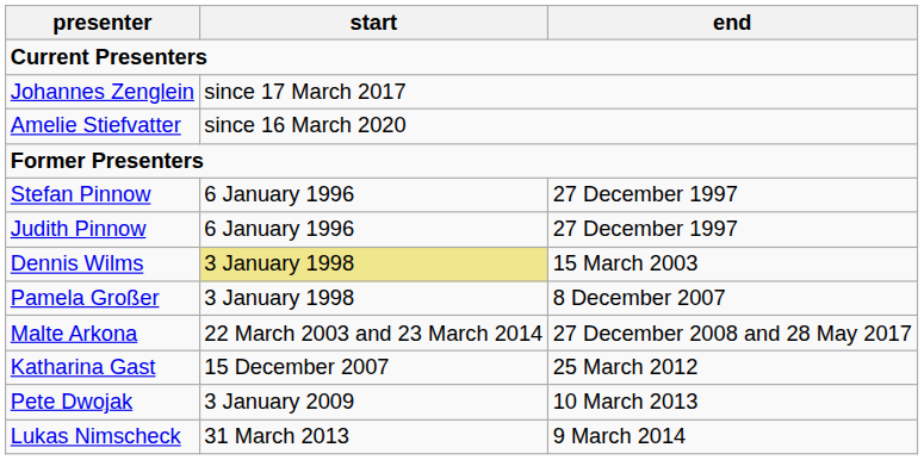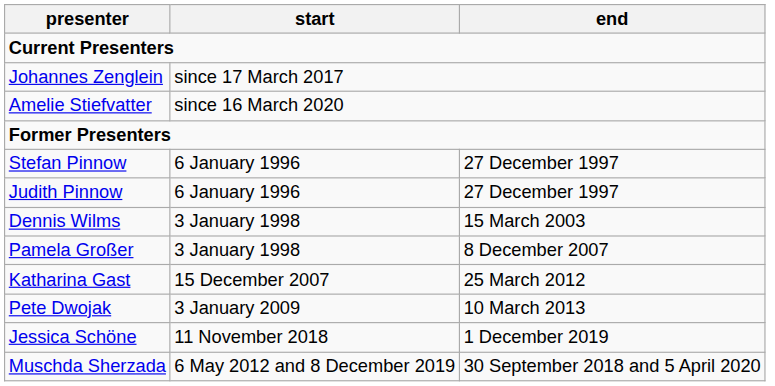 <table class="wikitable">
 <tr>
 <th>presenter</th>
 <th>start</th>
 <th>end</th>
 </tr>
 <tr>
 <td colspan="3"><strong>Current Presenters</strong></td>
 </tr>
 <tr>
 <td><a href='#'>Johannes Zenglein</a></td>
 <td colspan="2">since 17 March 2017</td>
 </tr>
 <tr>
 <td><a href='#'>Amelie Stiefvatter</a></td>
 <td colspan="2">since 16 March 2020</td>
 </tr>
 <tr>
 <td colspan="3"><strong>Former Presenters</strong></td>
 </tr>
 <tr>
 <td><a href='#'>Stefan Pinnow</a></td>
 <td>6 January 1996</td>
 <td>27 December 1997</td>
 </tr>
 <tr>
 <td><a href='#'>Judith Pinnow</a></td>
 <td>6 January 1996</td>
 <td>27 December 1997</td>
 </tr>
 <tr>
 <td><a href='#'>Dennis Wilms</a></td>
-<td style="background: khaki;">3 January 1998</td>
+<td>3 January 1998</td>
 <td>15 March 2003</td>
 </tr>
 <tr>
 <td><a href='#'>Pamela Großer</a></td>
 <td>3 January 1998</td>
 <td>8 December 2007</td>
-</tr>
-<tr>
-<td><a href='#'>Malte Arkona</a></td>
-<td>22 March 2003 and 23 March 2014</td>
-<td>27 December 2008 and 28 May 2017</td>
 </tr>
 <tr>
 <td><a href='#'>Katharina Gast</a></td>
 <td>15 December 2007</td>
 <td>25 March 2012</td>
 </tr>
 <tr>
 <td><a href='#'>Pete Dwojak</a></td>
 <td>3 January 2009</td>
 <td>10 March 2013</td>
 </tr>
 <tr>
-<td><a href='#'>Lukas Nimscheck</a></td>
-<td>31 March 2013</td>
-<td>9 March 2014</td>
+<td><a href='#'>Jessica Schöne</a></td>
+<td>11 November 2018</td>
+<td>1 December 2019</td>
+</tr>
+<tr>
+<td><a href='#'>Muschda Sherzada</a></td>
+<td>6 May 2012 and 8 December 2019</td>
+<td>30 September 2018 and 5 April 2020</td>
 </tr>
 </table>
